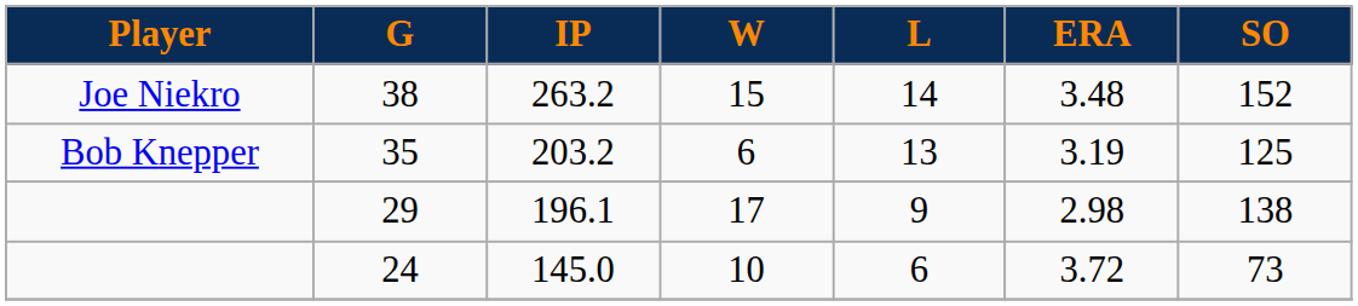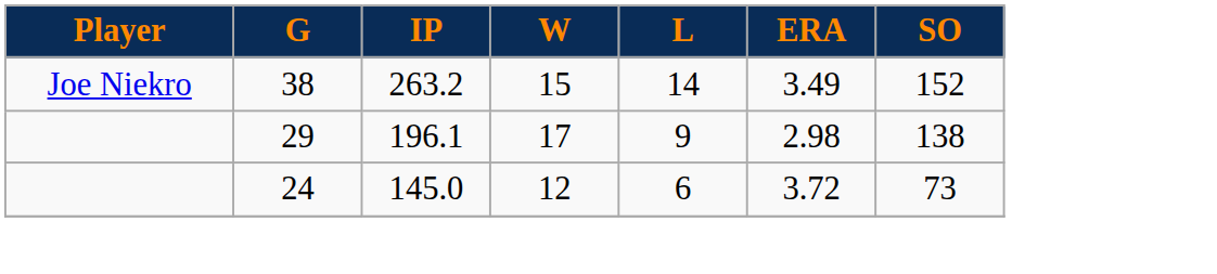 <table class="wikitable sortable">
 <tr>
 <th style="background:#092c57;color:#FF8800;" width="16%">Player</th>
 <th style="background:#092c57;color:#FF8800;" width="9%">G</th>
 <th style="background:#092c57;color:#FF8800;" width="9%">IP</th>
 <th style="background:#092c57;color:#FF8800;" width="9%">W</th>
 <th style="background:#092c57;color:#FF8800;" width="9%">L</th>
 <th style="background:#092c57;color:#FF8800;" width="9%">ERA</th>
 <th style="background:#092c57;color:#FF8800;" width="9%">SO</th>
 </tr>
 <tr align="center">
 <td><a href='#'>Joe Niekro</a></td>
 <td>38</td>
 <td>263.2</td>
 <td>15</td>
 <td>14</td>
-<td>3.48</td>
+<td>3.49</td>
 <td>152</td>
-</tr>
-<tr align=center>
-<td><a href='#'>Bob Knepper</a></td>
-<td>35</td>
-<td>203.2</td>
-<td>6</td>
-<td>13</td>
-<td>3.19</td>
-<td>125</td>
 </tr>
 <tr align=center>
 <td></td>
 <td>29</td>
 <td>196.1</td>
 <td>17</td>
 <td>9</td>
 <td>2.98</td>
 <td>138</td>
 </tr>
 <tr align="center">
 <td></td>
 <td>24</td>
 <td>145.0</td>
-<td>10</td>
+<td>12</td>
 <td>6</td>
 <td>3.72</td>
 <td>73</td>
 </tr>
 <tr align="center">
 </tr>
 </table>
